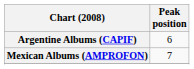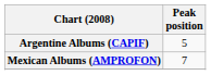 <table class="wikitable sortable plainrowheaders">
 <tr>
 <th scope="col">Chart (2008)</th>
 <th scope="col">Peak<br>position</th>
 </tr>
 <tr>
 <th scope="row">Argentine Albums (<a href='#'>CAPIF</a>)</th>
-<td style="text-align:center;">6</td>
+<td style="text-align:center;">5</td>
 </tr>
 <tr>
 <th scope="row">Mexican Albums (<a href='#'>AMPROFON</a>)</th>
 <td style="text-align:center;">7</td>
 </tr>
 <tr>
 </tr>
 <tr>
 </tr>
 </table>
